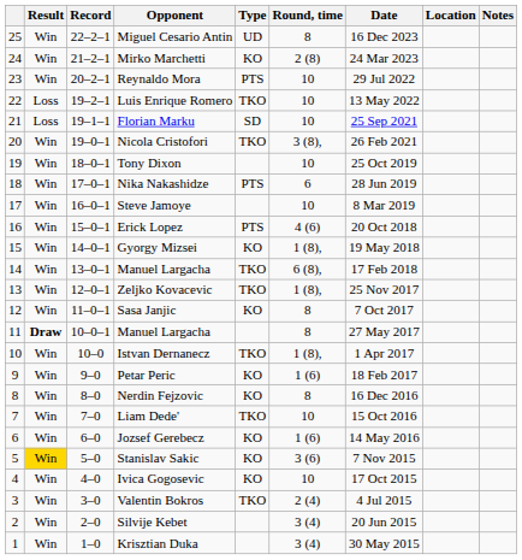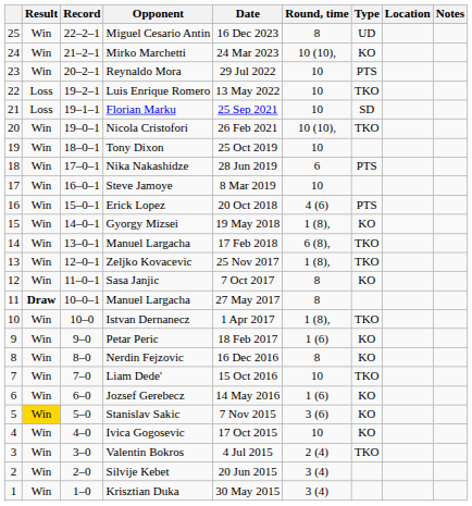 <table class="wikitable" style="text-align:center">
 <tr>
 <th></th>
 <th>Result</th>
 <th>Record</th>
 <th>Opponent</th>
+<th>Date</th>
+<th>Round, time</th>
 <th>Type</th>
-<th>Round, time</th>
-<th>Date</th>
 <th>Location</th>
 <th>Notes</th>
 </tr>
 <tr>
 <td>25</td>
 <td>Win</td>
 <td>22–2–1</td>
 <td align=left> Miguel Cesario Antin</td>
+<td>16 Dec 2023</td>
+<td>8</td>
 <td>UD</td>
-<td>8</td>
-<td>16 Dec 2023</td>
 <td style="text-align:left;"> </td>
 <td></td>
 </tr>
 <tr>
 <td>24</td>
 <td>Win</td>
 <td>21–2–1</td>
 <td align=left> Mirko Marchetti</td>
+<td>24 Mar 2023</td>
+<td>10 (10), </td>
 <td>KO</td>
-<td>2 (8)</td>
-<td>24 Mar 2023</td>
 <td style="text-align:left;"> </td>
 <td></td>
 </tr>
 <tr>
 <td>23</td>
 <td>Win</td>
 <td>20–2–1</td>
 <td align=left> Reynaldo Mora</td>
+<td>29 Jul 2022</td>
+<td>10</td>
 <td>PTS</td>
-<td>10</td>
-<td>29 Jul 2022</td>
 <td style="text-align:left;"> </td>
 <td></td>
 </tr>
 <tr>
 <td>22</td>
 <td>Loss</td>
 <td>19–2–1</td>
 <td align=left> Luis Enrique Romero</td>
+<td>13 May 2022</td>
+<td>10</td>
 <td>TKO</td>
-<td>10</td>
-<td>13 May 2022</td>
 <td style="text-align:left;"> </td>
 <td></td>
 </tr>
 <tr>
 <td>21</td>
 <td>Loss</td>
 <td>19–1–1</td>
 <td align=left> <a href='#'>Florian Marku</a></td>
+<td><a href='#'>25 Sep 2021</a></td>
+<td>10</td>
 <td>SD</td>
-<td>10</td>
-<td><a href='#'>25 Sep 2021</a></td>
 <td align=left></td>
 <td align=left></td>
 </tr>
 <tr>
 <td>20</td>
 <td>Win</td>
 <td>19–0–1</td>
 <td style="text-align:left;"> Nicola Cristofori</td>
+<td>26 Feb 2021</td>
+<td>10 (10), </td>
 <td>TKO</td>
-<td>3 (8), </td>
-<td>26 Feb 2021</td>
 <td style="text-align:left;"> </td>
 <td style="text-align:left;"></td>
 </tr>
 <tr>
 <td>19</td>
 <td>Win</td>
 <td>18–0–1</td>
 <td style="text-align:left;"> Tony Dixon</td>
+<td>25 Oct 2019</td>
+<td>10</td>
 <td></td>
-<td>10</td>
-<td>25 Oct 2019</td>
 <td style="text-align:left;"> </td>
 <td style="text-align:left;"></td>
 </tr>
 <tr>
 <td>18</td>
 <td>Win</td>
 <td>17–0–1</td>
 <td style="text-align:left;"> Nika Nakashidze</td>
+<td>28 Jun 2019</td>
+<td>6</td>
 <td>PTS</td>
-<td>6</td>
-<td>28 Jun 2019</td>
 <td style="text-align:left;"> </td>
 <td></td>
 </tr>
 <tr>
 <td>17</td>
 <td>Win</td>
 <td>16–0–1</td>
 <td style="text-align:left;"> Steve Jamoye</td>
+<td>8 Mar 2019</td>
+<td>10</td>
 <td></td>
-<td>10</td>
-<td>8 Mar 2019</td>
 <td style="text-align:left;"> </td>
 <td style="text-align:left;"></td>
 </tr>
 <tr>
 <td>16</td>
 <td>Win</td>
 <td>15–0–1</td>
 <td style="text-align:left;"> Erick Lopez</td>
+<td>20 Oct 2018</td>
+<td>4 (6)</td>
 <td>PTS</td>
-<td>4 (6)</td>
-<td>20 Oct 2018</td>
 <td style="text-align:left;"> </td>
 <td></td>
 </tr>
 <tr>
 <td>15</td>
 <td>Win</td>
 <td>14–0–1</td>
 <td style="text-align:left;"> Gyorgy Mizsei</td>
+<td>19 May 2018</td>
+<td>1 (8), </td>
 <td>KO</td>
-<td>1 (8), </td>
-<td>19 May 2018</td>
 <td style="text-align:left;"> </td>
 <td></td>
 </tr>
 <tr>
 <td>14</td>
 <td>Win</td>
 <td>13–0–1</td>
 <td style="text-align:left;"> Manuel Largacha</td>
+<td>17 Feb 2018</td>
+<td>6 (8), </td>
 <td>TKO</td>
-<td>6 (8), </td>
-<td>17 Feb 2018</td>
 <td style="text-align:left;"> </td>
 <td></td>
 </tr>
 <tr>
 <td>13</td>
 <td>Win</td>
 <td>12–0–1</td>
 <td style="text-align:left;"> Zeljko Kovacevic</td>
+<td>25 Nov 2017</td>
+<td>1 (8), </td>
 <td>TKO</td>
-<td>1 (8), </td>
-<td>25 Nov 2017</td>
 <td style="text-align:left;"> </td>
 <td></td>
 </tr>
 <tr>
 <td>12</td>
 <td>Win</td>
 <td>11–0–1</td>
 <td style="text-align:left;"> Sasa Janjic</td>
+<td>7 Oct 2017</td>
+<td>8</td>
 <td>KO</td>
-<td>8</td>
-<td>7 Oct 2017</td>
 <td style="text-align:left;"> </td>
 <td></td>
 </tr>
 <tr>
 <td>11</td>
 <td><strong>Draw</strong></td>
 <td>10–0–1</td>
 <td style="text-align:left;"> Manuel Largacha</td>
+<td>27 May 2017</td>
+<td>8</td>
 <td></td>
-<td>8</td>
-<td>27 May 2017</td>
 <td style="text-align:left;"> </td>
 <td></td>
 </tr>
 <tr>
 <td>10</td>
 <td>Win</td>
 <td>10–0</td>
 <td style="text-align:left;"> Istvan Dernanecz</td>
+<td>1 Apr 2017</td>
+<td>1 (8), </td>
 <td>TKO</td>
-<td>1 (8), </td>
-<td>1 Apr 2017</td>
 <td style="text-align:left;"> </td>
 <td></td>
 </tr>
 <tr>
 <td>9</td>
 <td>Win</td>
 <td>9–0</td>
 <td style="text-align:left;"> Petar Peric</td>
+<td>18 Feb 2017</td>
+<td>1 (6)</td>
 <td>KO</td>
-<td>1 (6)</td>
-<td>18 Feb 2017</td>
 <td style="text-align:left;"> </td>
 <td></td>
 </tr>
 <tr>
 <td>8</td>
 <td>Win</td>
 <td>8–0</td>
 <td style="text-align:left;"> Nerdin Fejzovic</td>
+<td>16 Dec 2016</td>
+<td>8</td>
 <td>KO</td>
-<td>8</td>
-<td>16 Dec 2016</td>
 <td style="text-align:left;"> </td>
 <td></td>
 </tr>
 <tr>
 <td>7</td>
 <td>Win</td>
 <td>7–0</td>
 <td style="text-align:left;"> Liam Dede'</td>
+<td>15 Oct 2016</td>
+<td>10</td>
 <td>TKO</td>
-<td>10</td>
-<td>15 Oct 2016</td>
 <td style="text-align:left;"> </td>
 <td></td>
 </tr>
 <tr>
 <td>6</td>
 <td>Win</td>
 <td>6–0</td>
 <td style="text-align:left;"> Jozsef Gerebecz</td>
+<td>14 May 2016</td>
+<td>1 (6)</td>
 <td>KO</td>
-<td>1 (6)</td>
-<td>14 May 2016</td>
 <td style="text-align:left;"> </td>
 <td></td>
 </tr>
 <tr>
 <td>5</td>
 <td style="background: gold;">Win</td>
 <td>5–0</td>
 <td style="text-align:left;"> Stanislav Sakic</td>
+<td>7 Nov 2015</td>
+<td>3 (6)</td>
 <td>KO</td>
-<td>3 (6)</td>
-<td>7 Nov 2015</td>
 <td style="text-align:left;"> </td>
 <td></td>
 </tr>
 <tr>
 <td>4</td>
 <td>Win</td>
 <td>4–0</td>
 <td style="text-align:left;"> Ivica Gogosevic</td>
+<td>17 Oct 2015</td>
+<td>10</td>
 <td>KO</td>
-<td>10</td>
-<td>17 Oct 2015</td>
 <td style="text-align:left;"> </td>
 <td></td>
 </tr>
 <tr>
 <td>3</td>
 <td>Win</td>
 <td>3–0</td>
 <td style="text-align:left;"> Valentin Bokros</td>
+<td>4 Jul 2015</td>
+<td>2 (4)</td>
 <td>TKO</td>
-<td>2 (4)</td>
-<td>4 Jul 2015</td>
 <td style="text-align:left;"> </td>
 <td></td>
 </tr>
 <tr>
 <td>2</td>
 <td>Win</td>
 <td>2–0</td>
 <td style="text-align:left;"> Silvije Kebet</td>
+<td>20 Jun 2015</td>
+<td>3 (4)</td>
 <td></td>
-<td>3 (4)</td>
-<td>20 Jun 2015</td>
 <td style="text-align:left;"> </td>
 <td></td>
 </tr>
 <tr>
 <td>1</td>
 <td>Win</td>
 <td>1–0</td>
 <td style="text-align:left;"> Krisztian Duka</td>
+<td>30 May 2015</td>
+<td>3 (4)</td>
 <td></td>
-<td>3 (4)</td>
-<td>30 May 2015</td>
 <td style="text-align:left;"> </td>
 <td></td>
 </tr>
 </table>
